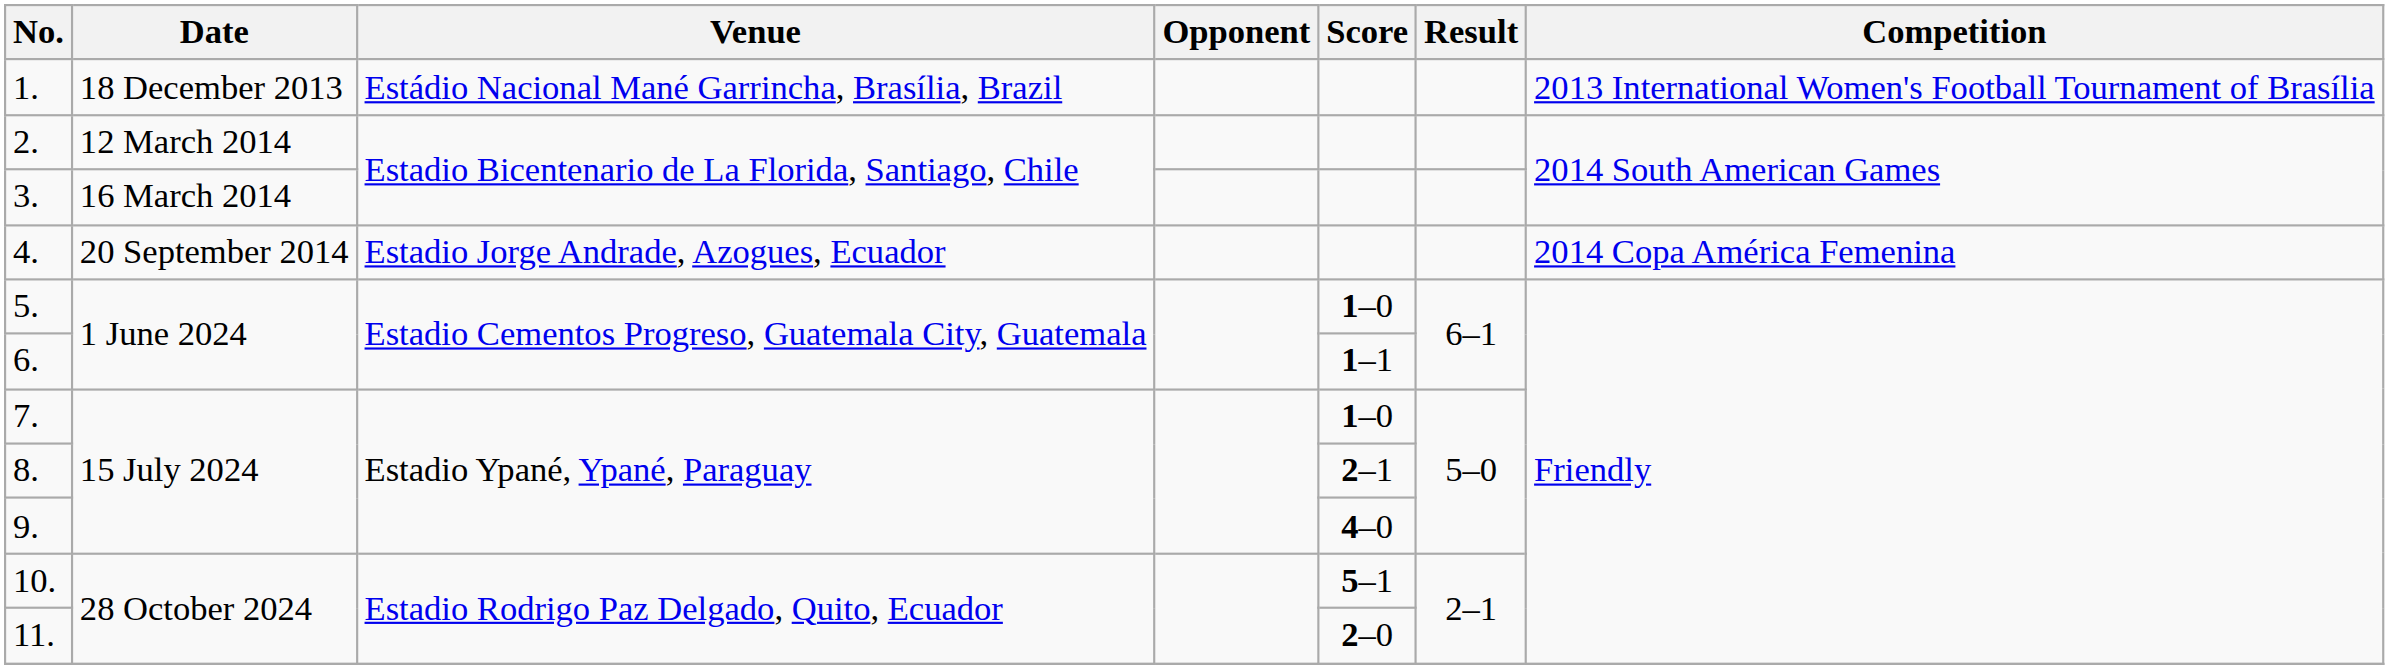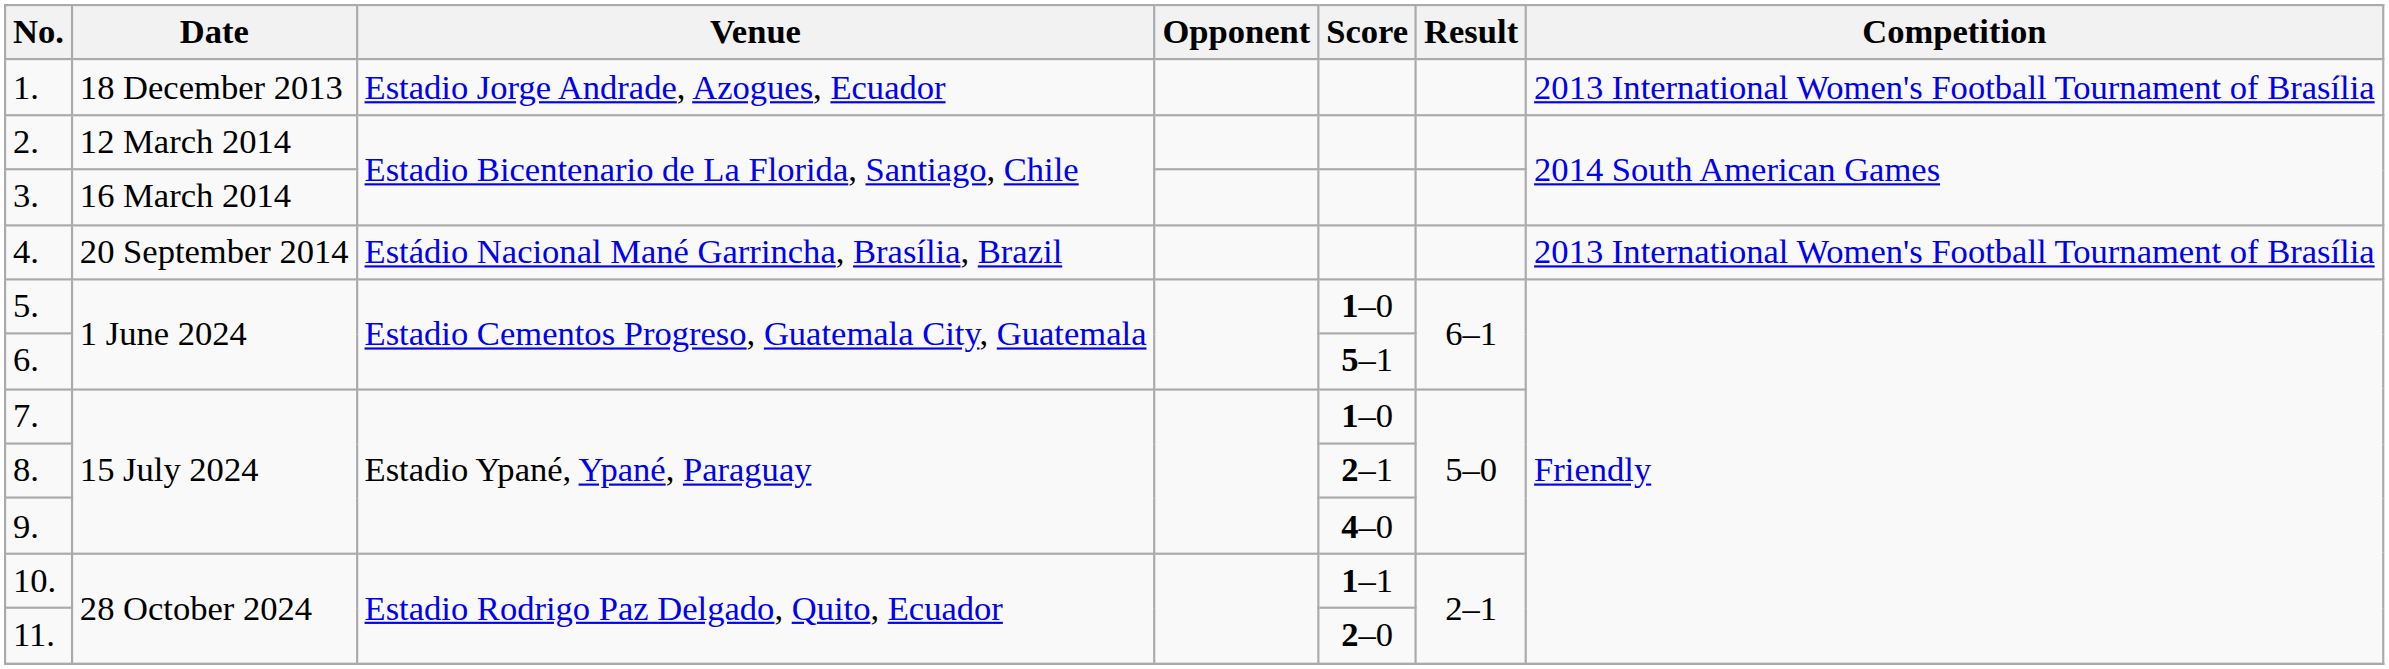 <table class="wikitable">
 <tr>
 <th>No.</th>
 <th>Date</th>
 <th>Venue</th>
 <th>Opponent</th>
 <th>Score</th>
 <th>Result</th>
 <th>Competition</th>
 </tr>
 <tr>
 <td>1.</td>
 <td>18 December 2013</td>
-<td><a href='#'>Estádio Nacional Mané Garrincha</a>, <a href='#'>Brasília</a>, <a href='#'>Brazil</a></td>
+<td><a href='#'>Estadio Jorge Andrade</a>, <a href='#'>Azogues</a>, <a href='#'>Ecuador</a></td>
 <td></td>
 <td></td>
 <td></td>
 <td><a href='#'>2013 International Women's Football Tournament of Brasília</a></td>
 </tr>
 <tr>
 <td>2.</td>
 <td>12 March 2014</td>
 <td rowspan=2><a href='#'>Estadio Bicentenario de La Florida</a>, <a href='#'>Santiago</a>, <a href='#'>Chile</a></td>
 <td></td>
 <td></td>
 <td></td>
 <td rowspan=2><a href='#'>2014 South American Games</a></td>
 </tr>
 <tr>
 <td>3.</td>
 <td>16 March 2014</td>
 <td></td>
 <td></td>
 <td></td>
 </tr>
 <tr>
 <td>4.</td>
 <td>20 September 2014</td>
-<td><a href='#'>Estadio Jorge Andrade</a>, <a href='#'>Azogues</a>, <a href='#'>Ecuador</a></td>
+<td><a href='#'>Estádio Nacional Mané Garrincha</a>, <a href='#'>Brasília</a>, <a href='#'>Brazil</a></td>
 <td></td>
 <td></td>
 <td></td>
-<td><a href='#'>2014 Copa América Femenina</a></td>
+<td><a href='#'>2013 International Women's Football Tournament of Brasília</a></td>
 </tr>
 <tr>
 <td>5.</td>
 <td rowspan=2>1 June 2024</td>
 <td rowspan=2><a href='#'>Estadio Cementos Progreso</a>, <a href='#'>Guatemala City</a>, <a href='#'>Guatemala</a></td>
 <td rowspan=2></td>
 <td align=center><strong>1</strong>–0</td>
 <td rowspan=2 align=center>6–1</td>
 <td rowspan=7><a href='#'>Friendly</a></td>
 </tr>
 <tr>
 <td>6.</td>
-<td align=center><strong>1</strong>–1</td>
+<td align=center><strong>5</strong>–1</td>
 </tr>
 <tr>
 <td>7.</td>
 <td rowspan=3>15 July 2024</td>
 <td rowspan=3>Estadio Ypané, <a href='#'>Ypané</a>, <a href='#'>Paraguay</a></td>
 <td rowspan=3></td>
 <td align=center><strong>1</strong>–0</td>
 <td rowspan=3 align=center>5–0</td>
 </tr>
 <tr>
 <td>8.</td>
 <td align=center><strong>2</strong>–1</td>
 </tr>
 <tr>
 <td>9.</td>
 <td align=center><strong>4</strong>–0</td>
 </tr>
 <tr>
 <td>10.</td>
 <td rowspan=2>28 October 2024</td>
 <td rowspan=2><a href='#'>Estadio Rodrigo Paz Delgado</a>, <a href='#'>Quito</a>, <a href='#'>Ecuador</a></td>
 <td rowspan=2></td>
-<td align=center><strong>5</strong>–1</td>
+<td align=center><strong>1</strong>–1</td>
 <td rowspan=2 align=center>2–1</td>
 </tr>
 <tr>
 <td>11.</td>
 <td align=center><strong>2</strong>–0</td>
 </tr>
 <tr>
 </tr>
 </table>
